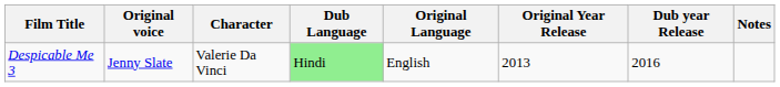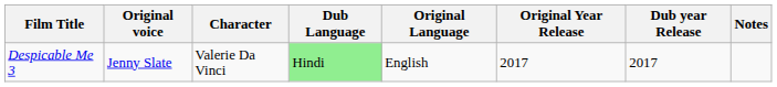 <table class="wikitable">
 <tr>
 <th>Film Title</th>
 <th>Original voice</th>
 <th>Character</th>
 <th>Dub Language</th>
 <th>Original Language</th>
 <th>Original Year Release</th>
 <th>Dub year Release</th>
 <th>Notes</th>
 </tr>
 <tr>
 <td><em><a href='#'>Despicable Me 3</a></em></td>
 <td><a href='#'>Jenny Slate</a></td>
 <td>Valerie Da Vinci</td>
 <td style="background: lightgreen;">Hindi</td>
 <td>English</td>
-<td>2013</td>
-<td>2016</td>
+<td>2017</td>
+<td>2017</td>
 <td></td>
 </tr>
 </table>
